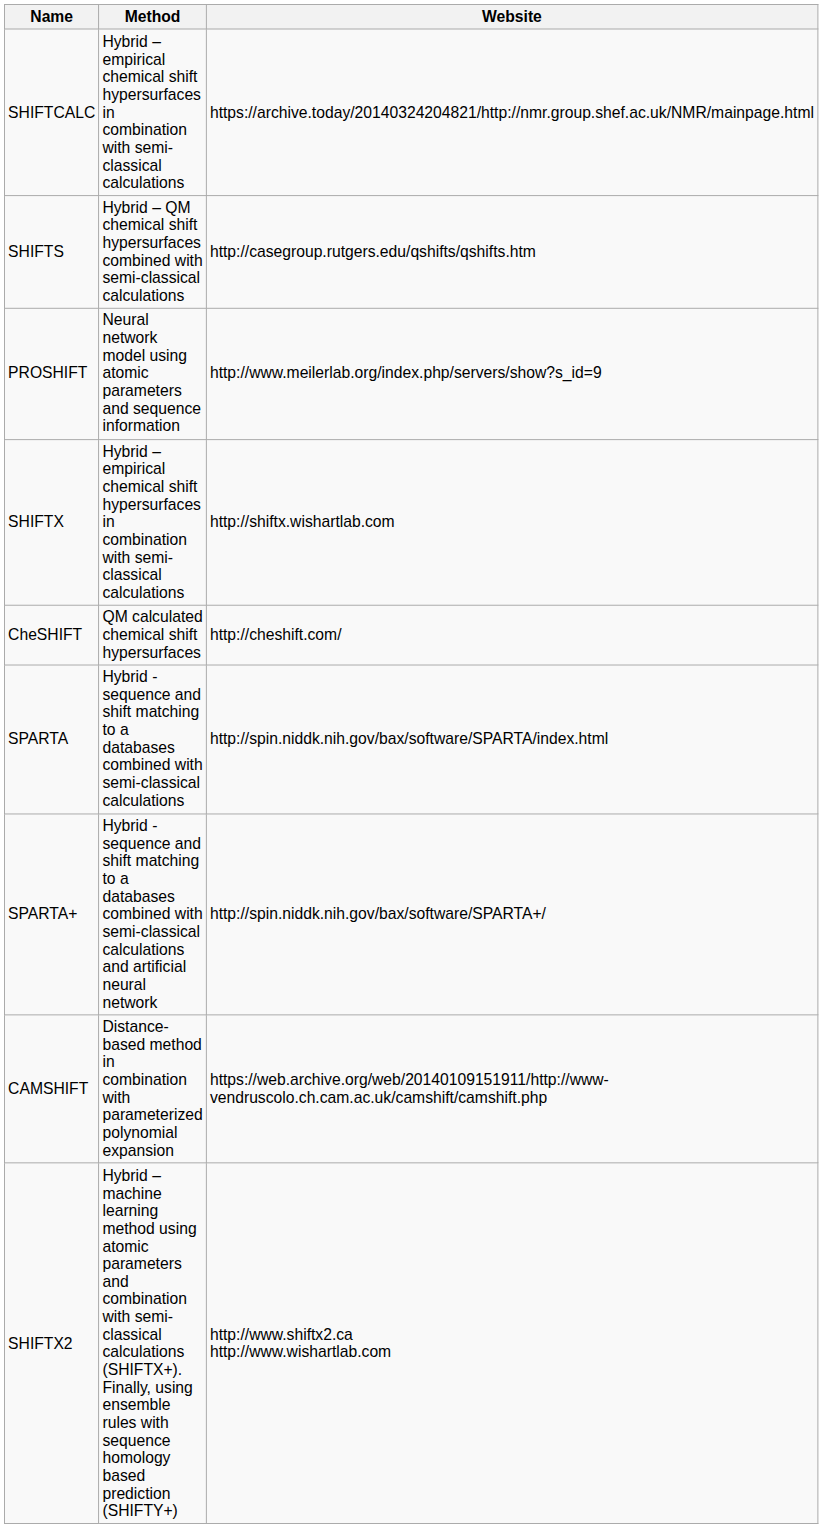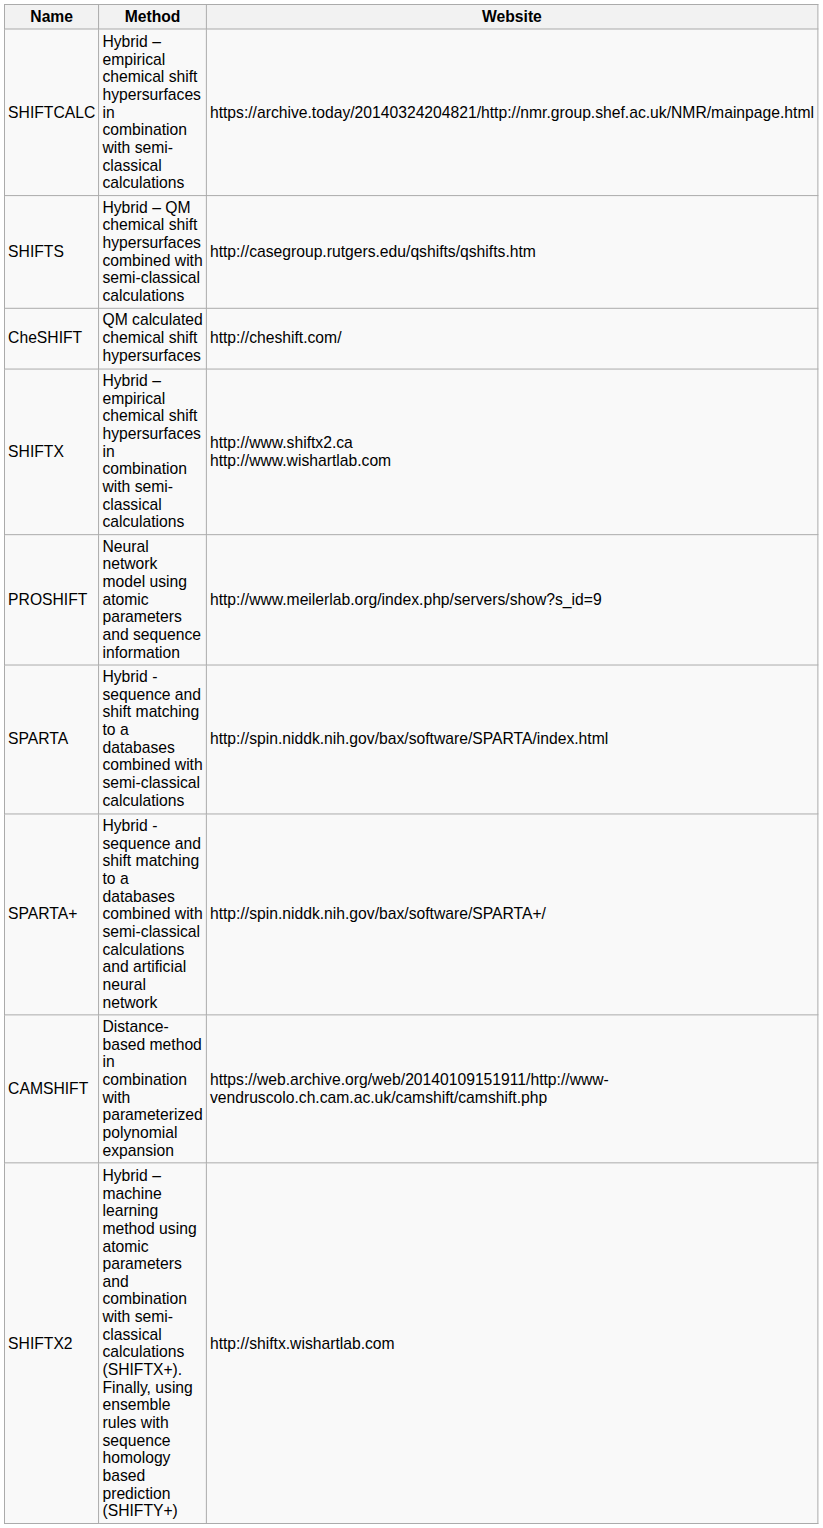 <table class="wikitable" style="width:700px; height:200px;">
 <tr>
 <th scope="col">Name</th>
 <th scope="col">Method</th>
 <th scope="col">Website</th>
 </tr>
 <tr>
 <td>SHIFTCALC</td>
 <td>Hybrid – empirical chemical shift hypersurfaces in combination with semi-classical calculations</td>
 <td>https://archive.today/20140324204821/http://nmr.group.shef.ac.uk/NMR/mainpage.html</td>
 </tr>
 <tr>
 <td>SHIFTS</td>
 <td>Hybrid – QM chemical shift hypersurfaces combined with semi-classical calculations</td>
 <td>http://casegroup.rutgers.edu/qshifts/qshifts.htm</td>
 </tr>
 <tr>
-<td>PROSHIFT</td>
-<td>Neural network model using atomic parameters and sequence information</td>
-<td>http://www.meilerlab.org/index.php/servers/show?s_id=9</td>
+<td>CheSHIFT</td>
+<td>QM calculated chemical shift hypersurfaces</td>
+<td>http://cheshift.com/</td>
 </tr>
 <tr>
 <td>SHIFTX</td>
 <td>Hybrid – empirical chemical shift hypersurfaces in combination with semi-classical calculations</td>
-<td>http://shiftx.wishartlab.com</td>
+<td>http://www.shiftx2.ca<br>http://www.wishartlab.com</td>
 </tr>
 <tr>
-<td>CheSHIFT</td>
-<td>QM calculated chemical shift hypersurfaces</td>
-<td>http://cheshift.com/</td>
+<td>PROSHIFT</td>
+<td>Neural network model using atomic parameters and sequence information</td>
+<td>http://www.meilerlab.org/index.php/servers/show?s_id=9</td>
 </tr>
 <tr>
 <td>SPARTA</td>
 <td>Hybrid - sequence and shift matching to a databases combined with semi-classical calculations</td>
 <td>http://spin.niddk.nih.gov/bax/software/SPARTA/index.html</td>
 </tr>
 <tr>
 <td>SPARTA+</td>
 <td>Hybrid - sequence and shift matching to a databases combined with semi-classical calculations and artificial neural network</td>
 <td>http://spin.niddk.nih.gov/bax/software/SPARTA+/</td>
 </tr>
 <tr>
 <td>CAMSHIFT</td>
 <td>Distance-based method in combination with parameterized polynomial expansion</td>
 <td>https://web.archive.org/web/20140109151911/http://www-vendruscolo.ch.cam.ac.uk/camshift/camshift.php</td>
 </tr>
 <tr>
 <td>SHIFTX2</td>
 <td>Hybrid – machine learning method using atomic parameters and combination with semi-classical calculations (SHIFTX+). Finally, using ensemble rules with sequence homology based prediction (SHIFTY+)</td>
-<td>http://www.shiftx2.ca<br>http://www.wishartlab.com</td>
+<td>http://shiftx.wishartlab.com</td>
 </tr>
 </table>
